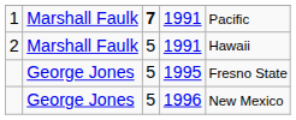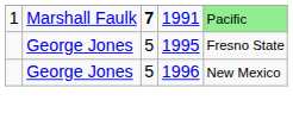 <table class="wikitable">
 <tr>
 </tr>
 <tr>
 <td>1</td>
 <td><a href='#'>Marshall Faulk</a></td>
 <td><strong>7</strong></td>
 <td><a href='#'>1991</a></td>
-<td style="font-size:80%;">Pacific</td>
-</tr>
-<tr>
-<td>2</td>
-<td><a href='#'>Marshall Faulk</a></td>
-<td>5</td>
-<td><a href='#'>1991</a></td>
-<td style="font-size:80%;">Hawaii</td>
+<td style="background: lightgreen; font-size:80%;">Pacific</td>
 </tr>
 <tr>
 <td></td>
 <td><a href='#'>George Jones</a></td>
 <td>5</td>
 <td><a href='#'>1995</a></td>
 <td style="font-size:80%;">Fresno State</td>
 </tr>
 <tr>
 <td></td>
 <td><a href='#'>George Jones</a></td>
 <td>5</td>
 <td><a href='#'>1996</a></td>
 <td style="font-size:80%;">New Mexico</td>
 </tr>
 </table>
